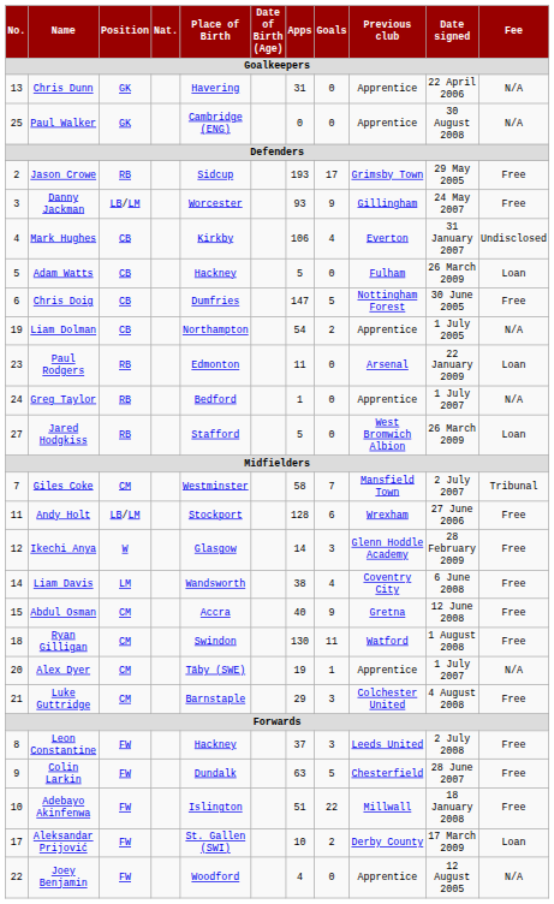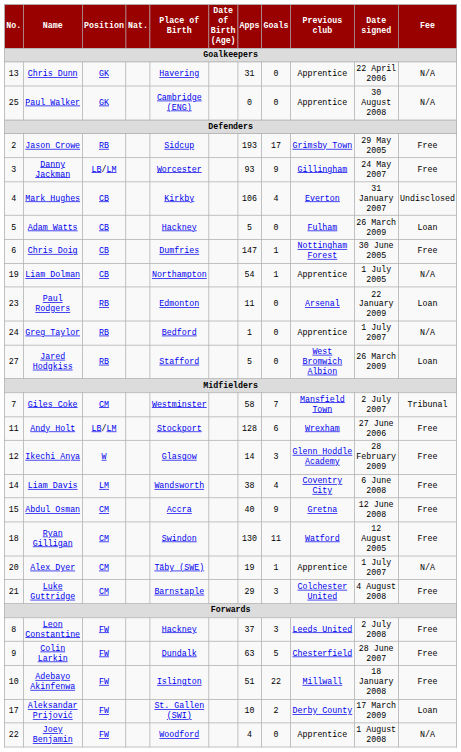 <table class="wikitable" style="text-align:center; font-size:90%; width:91%;">
 <tr>
 <th style="background:#900; color:#FFF; text-align:center;">No.</th>
 <th style="background:#900; color:#FFF; text-align:center;">Name</th>
 <th style="background:#900; color:#FFF; text-align:center;">Position</th>
 <th style="background:#900; color:#FFF; text-align:center;">Nat.</th>
 <th style="background:#900; color:#FFF; text-align:center;">Place of Birth</th>
 <th style="background:#900; color:#FFF; text-align:center;">Date of Birth (Age)</th>
 <th style="background:#900; color:#FFF; text-align:center;">Apps</th>
 <th style="background:#900; color:#FFF; text-align:center;">Goals</th>
 <th style="background:#900; color:#FFF; text-align:center;">Previous club</th>
 <th style="background:#900; color:#FFF; text-align:center;">Date signed</th>
 <th style="background:#900; color:#FFF; text-align:center;">Fee</th>
 </tr>
 <tr>
 <th colspan="12" style="background:#dcdcdc; text-align:center;">Goalkeepers</th>
 </tr>
 <tr>
 <td>13</td>
 <td><a href='#'>Chris Dunn</a></td>
 <td><a href='#'>GK</a></td>
 <td></td>
 <td><a href='#'>Havering</a></td>
 <td></td>
 <td>31</td>
 <td>0</td>
 <td>Apprentice</td>
 <td>22 April 2006</td>
 <td>N/A</td>
 </tr>
 <tr>
 <td>25</td>
 <td><a href='#'>Paul Walker</a></td>
 <td><a href='#'>GK</a></td>
 <td></td>
 <td><a href='#'>Cambridge (ENG)</a></td>
 <td></td>
 <td>0</td>
 <td>0</td>
 <td>Apprentice</td>
 <td>30 August 2008</td>
 <td>N/A</td>
 </tr>
 <tr>
 <th colspan="12" style="background:#dcdcdc; text-align:center;">Defenders</th>
 </tr>
 <tr>
 <td>2</td>
 <td><a href='#'>Jason Crowe</a></td>
 <td><a href='#'>RB</a></td>
 <td></td>
 <td><a href='#'>Sidcup</a></td>
 <td></td>
 <td>193</td>
 <td>17</td>
 <td><a href='#'>Grimsby Town</a></td>
 <td>29 May 2005</td>
 <td>Free</td>
 </tr>
 <tr>
 <td>3</td>
 <td><a href='#'>Danny Jackman</a></td>
 <td><a href='#'>LB</a>/<a href='#'>LM</a></td>
 <td></td>
 <td><a href='#'>Worcester</a></td>
 <td></td>
 <td>93</td>
 <td>9</td>
 <td><a href='#'>Gillingham</a></td>
 <td>24 May 2007</td>
 <td>Free</td>
 </tr>
 <tr>
 <td>4</td>
 <td><a href='#'>Mark Hughes</a></td>
 <td><a href='#'>CB</a></td>
 <td></td>
 <td><a href='#'>Kirkby</a></td>
 <td></td>
 <td>106</td>
 <td>4</td>
 <td><a href='#'>Everton</a></td>
 <td>31 January 2007</td>
 <td>Undisclosed</td>
 </tr>
 <tr>
 <td>5</td>
 <td><a href='#'>Adam Watts</a></td>
 <td><a href='#'>CB</a></td>
 <td></td>
 <td><a href='#'>Hackney</a></td>
 <td></td>
 <td>5</td>
 <td>0</td>
 <td><a href='#'>Fulham</a></td>
 <td>26 March 2009</td>
 <td>Loan</td>
 </tr>
 <tr>
 <td>6</td>
 <td><a href='#'>Chris Doig</a></td>
 <td><a href='#'>CB</a></td>
 <td></td>
 <td><a href='#'>Dumfries</a></td>
 <td></td>
 <td>147</td>
-<td>5</td>
+<td>1</td>
 <td><a href='#'>Nottingham Forest</a></td>
 <td>30 June 2005</td>
 <td>Free</td>
 </tr>
 <tr>
 <td>19</td>
 <td><a href='#'>Liam Dolman</a></td>
 <td><a href='#'>CB</a></td>
 <td></td>
 <td><a href='#'>Northampton</a></td>
 <td></td>
 <td>54</td>
-<td>2</td>
+<td>1</td>
 <td>Apprentice</td>
 <td>1 July 2005</td>
 <td>N/A</td>
 </tr>
 <tr>
 <td>23</td>
 <td><a href='#'>Paul Rodgers</a></td>
 <td><a href='#'>RB</a></td>
 <td></td>
 <td><a href='#'>Edmonton</a></td>
 <td></td>
 <td>11</td>
 <td>0</td>
 <td><a href='#'>Arsenal</a></td>
 <td>22 January 2009</td>
 <td>Loan</td>
 </tr>
 <tr>
 <td>24</td>
 <td><a href='#'>Greg Taylor</a></td>
 <td><a href='#'>RB</a></td>
 <td></td>
 <td><a href='#'>Bedford</a></td>
 <td></td>
 <td>1</td>
 <td>0</td>
 <td>Apprentice</td>
 <td>1 July 2007</td>
 <td>N/A</td>
 </tr>
 <tr>
 <td>27</td>
 <td><a href='#'>Jared Hodgkiss</a></td>
 <td><a href='#'>RB</a></td>
 <td></td>
 <td><a href='#'>Stafford</a></td>
 <td></td>
 <td>5</td>
 <td>0</td>
 <td><a href='#'>West Bromwich Albion</a></td>
 <td>26 March 2009</td>
 <td>Loan</td>
 </tr>
 <tr>
 <th colspan="12" style="background:#dcdcdc; text-align:center;">Midfielders</th>
 </tr>
 <tr>
 <td>7</td>
 <td><a href='#'>Giles Coke</a></td>
 <td><a href='#'>CM</a></td>
 <td></td>
 <td><a href='#'>Westminster</a></td>
 <td></td>
 <td>58</td>
 <td>7</td>
 <td><a href='#'>Mansfield Town</a></td>
 <td>2 July 2007</td>
 <td>Tribunal</td>
 </tr>
 <tr>
 <td>11</td>
 <td><a href='#'>Andy Holt</a></td>
 <td><a href='#'>LB</a>/<a href='#'>LM</a></td>
 <td></td>
 <td><a href='#'>Stockport</a></td>
 <td></td>
 <td>128</td>
 <td>6</td>
 <td><a href='#'>Wrexham</a></td>
 <td>27 June 2006</td>
 <td>Free</td>
 </tr>
 <tr>
 <td>12</td>
 <td><a href='#'>Ikechi Anya</a></td>
 <td><a href='#'>W</a></td>
 <td></td>
 <td><a href='#'>Glasgow</a></td>
 <td></td>
 <td>14</td>
 <td>3</td>
 <td><a href='#'>Glenn Hoddle Academy</a></td>
 <td>28 February 2009</td>
 <td>Free</td>
 </tr>
 <tr>
 <td>14</td>
 <td><a href='#'>Liam Davis</a></td>
 <td><a href='#'>LM</a></td>
 <td></td>
 <td><a href='#'>Wandsworth</a></td>
 <td></td>
 <td>38</td>
 <td>4</td>
 <td><a href='#'>Coventry City</a></td>
 <td>6 June 2008</td>
 <td>Free</td>
 </tr>
 <tr>
 <td>15</td>
 <td><a href='#'>Abdul Osman</a></td>
 <td><a href='#'>CM</a></td>
 <td></td>
 <td><a href='#'>Accra</a></td>
 <td></td>
 <td>40</td>
 <td>9</td>
 <td><a href='#'>Gretna</a></td>
 <td>12 June 2008</td>
 <td>Free</td>
 </tr>
 <tr>
 <td>18</td>
 <td><a href='#'>Ryan Gilligan</a></td>
 <td><a href='#'>CM</a></td>
 <td></td>
 <td><a href='#'>Swindon</a></td>
 <td></td>
 <td>130</td>
 <td>11</td>
 <td><a href='#'>Watford</a></td>
-<td>1 August 2008</td>
+<td>12 August 2005</td>
 <td>Free</td>
 </tr>
 <tr>
 <td>20</td>
 <td><a href='#'>Alex Dyer</a></td>
 <td><a href='#'>CM</a></td>
 <td></td>
 <td><a href='#'>Täby (SWE)</a></td>
 <td></td>
 <td>19</td>
 <td>1</td>
 <td>Apprentice</td>
 <td>1 July 2007</td>
 <td>N/A</td>
 </tr>
 <tr>
 <td>21</td>
 <td><a href='#'>Luke Guttridge</a></td>
 <td><a href='#'>CM</a></td>
 <td></td>
 <td><a href='#'>Barnstaple</a></td>
 <td></td>
 <td>29</td>
 <td>3</td>
 <td><a href='#'>Colchester United</a></td>
 <td>4 August 2008</td>
 <td>Free</td>
 </tr>
 <tr>
 <th colspan="12" style="background:#dcdcdc; text-align:center;">Forwards</th>
 </tr>
 <tr>
 <td>8</td>
 <td><a href='#'>Leon Constantine</a></td>
 <td><a href='#'>FW</a></td>
 <td></td>
 <td><a href='#'>Hackney</a></td>
 <td></td>
 <td>37</td>
 <td>3</td>
 <td><a href='#'>Leeds United</a></td>
 <td>2 July 2008</td>
 <td>Free</td>
 </tr>
 <tr>
 <td>9</td>
 <td><a href='#'>Colin Larkin</a></td>
 <td><a href='#'>FW</a></td>
 <td></td>
 <td><a href='#'>Dundalk</a></td>
 <td></td>
 <td>63</td>
 <td>5</td>
 <td><a href='#'>Chesterfield</a></td>
 <td>28 June 2007</td>
 <td>Free</td>
 </tr>
 <tr>
 <td>10</td>
 <td><a href='#'>Adebayo Akinfenwa</a></td>
 <td><a href='#'>FW</a></td>
 <td></td>
 <td><a href='#'>Islington</a></td>
 <td></td>
 <td>51</td>
 <td>22</td>
 <td><a href='#'>Millwall</a></td>
 <td>18 January 2008</td>
 <td>Free</td>
 </tr>
 <tr>
 <td>17</td>
 <td><a href='#'>Aleksandar Prijović</a></td>
 <td><a href='#'>FW</a></td>
 <td></td>
 <td><a href='#'>St. Gallen (SWI)</a></td>
 <td></td>
 <td>10</td>
 <td>2</td>
 <td><a href='#'>Derby County</a></td>
 <td>17 March 2009</td>
 <td>Loan</td>
 </tr>
 <tr>
 <td>22</td>
 <td><a href='#'>Joey Benjamin</a></td>
 <td><a href='#'>FW</a></td>
 <td></td>
 <td><a href='#'>Woodford</a></td>
 <td></td>
 <td>4</td>
 <td>0</td>
 <td>Apprentice</td>
-<td>12 August 2005</td>
+<td>1 August 2008</td>
 <td>N/A</td>
 </tr>
 </table>
